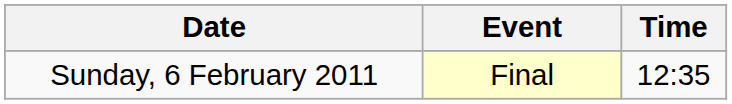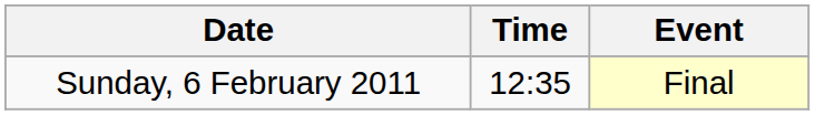 <table class = "wikitable" style="text-align:center;">
 <tr>
 <th width=220>Date</th>
+<th width=50>Time</th>
 <th width=100>Event</th>
-<th width=50>Time</th>
 </tr>
 <tr>
 <td>Sunday, 6 February 2011</td>
+<td>12:35</td>
 <td bgcolor=ffffcc>Final</td>
-<td>12:35</td>
 </tr>
 </table>
